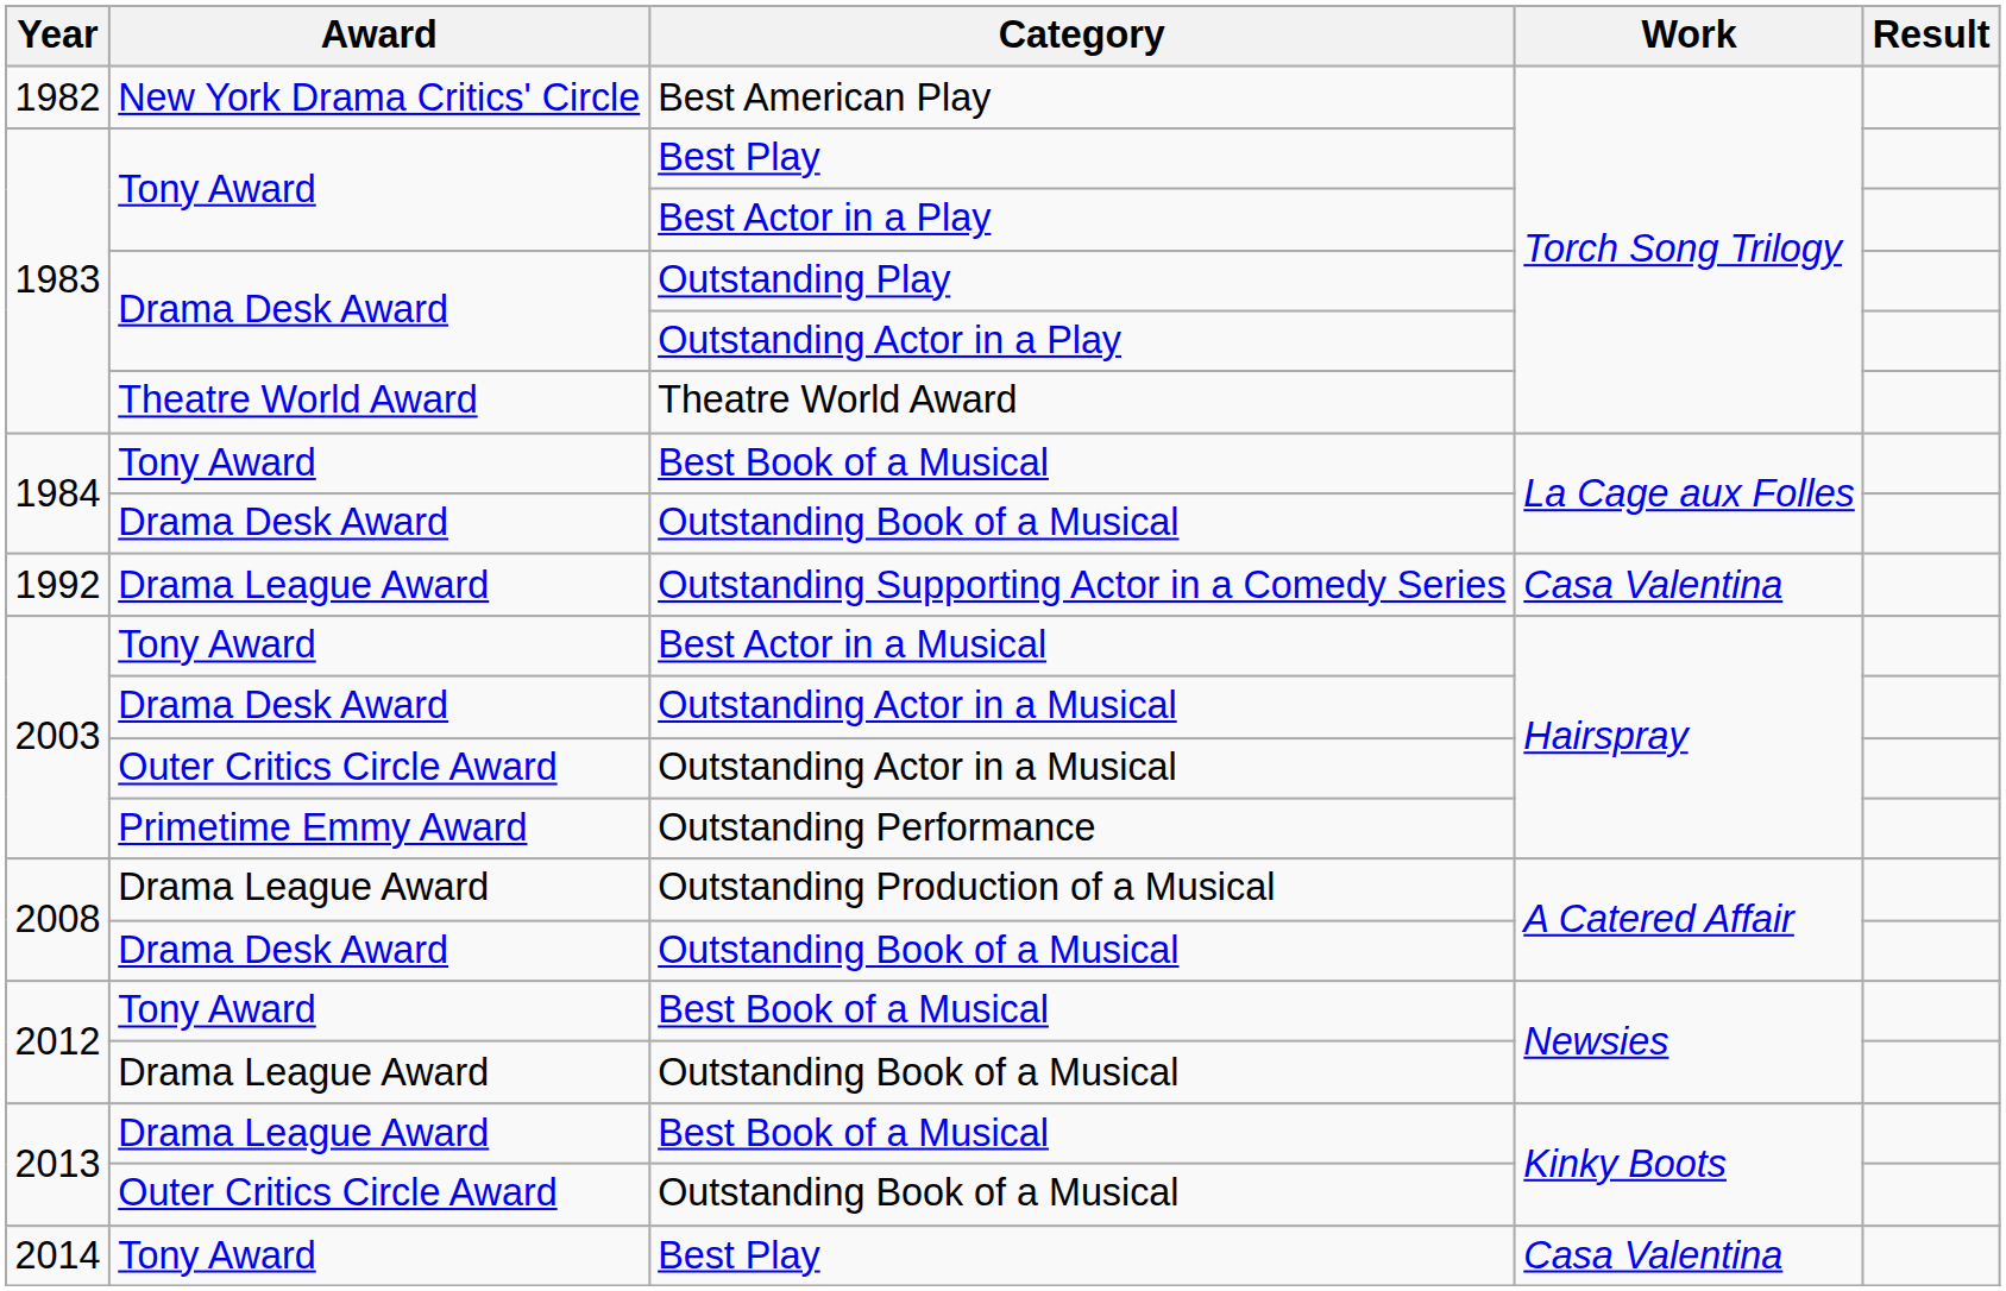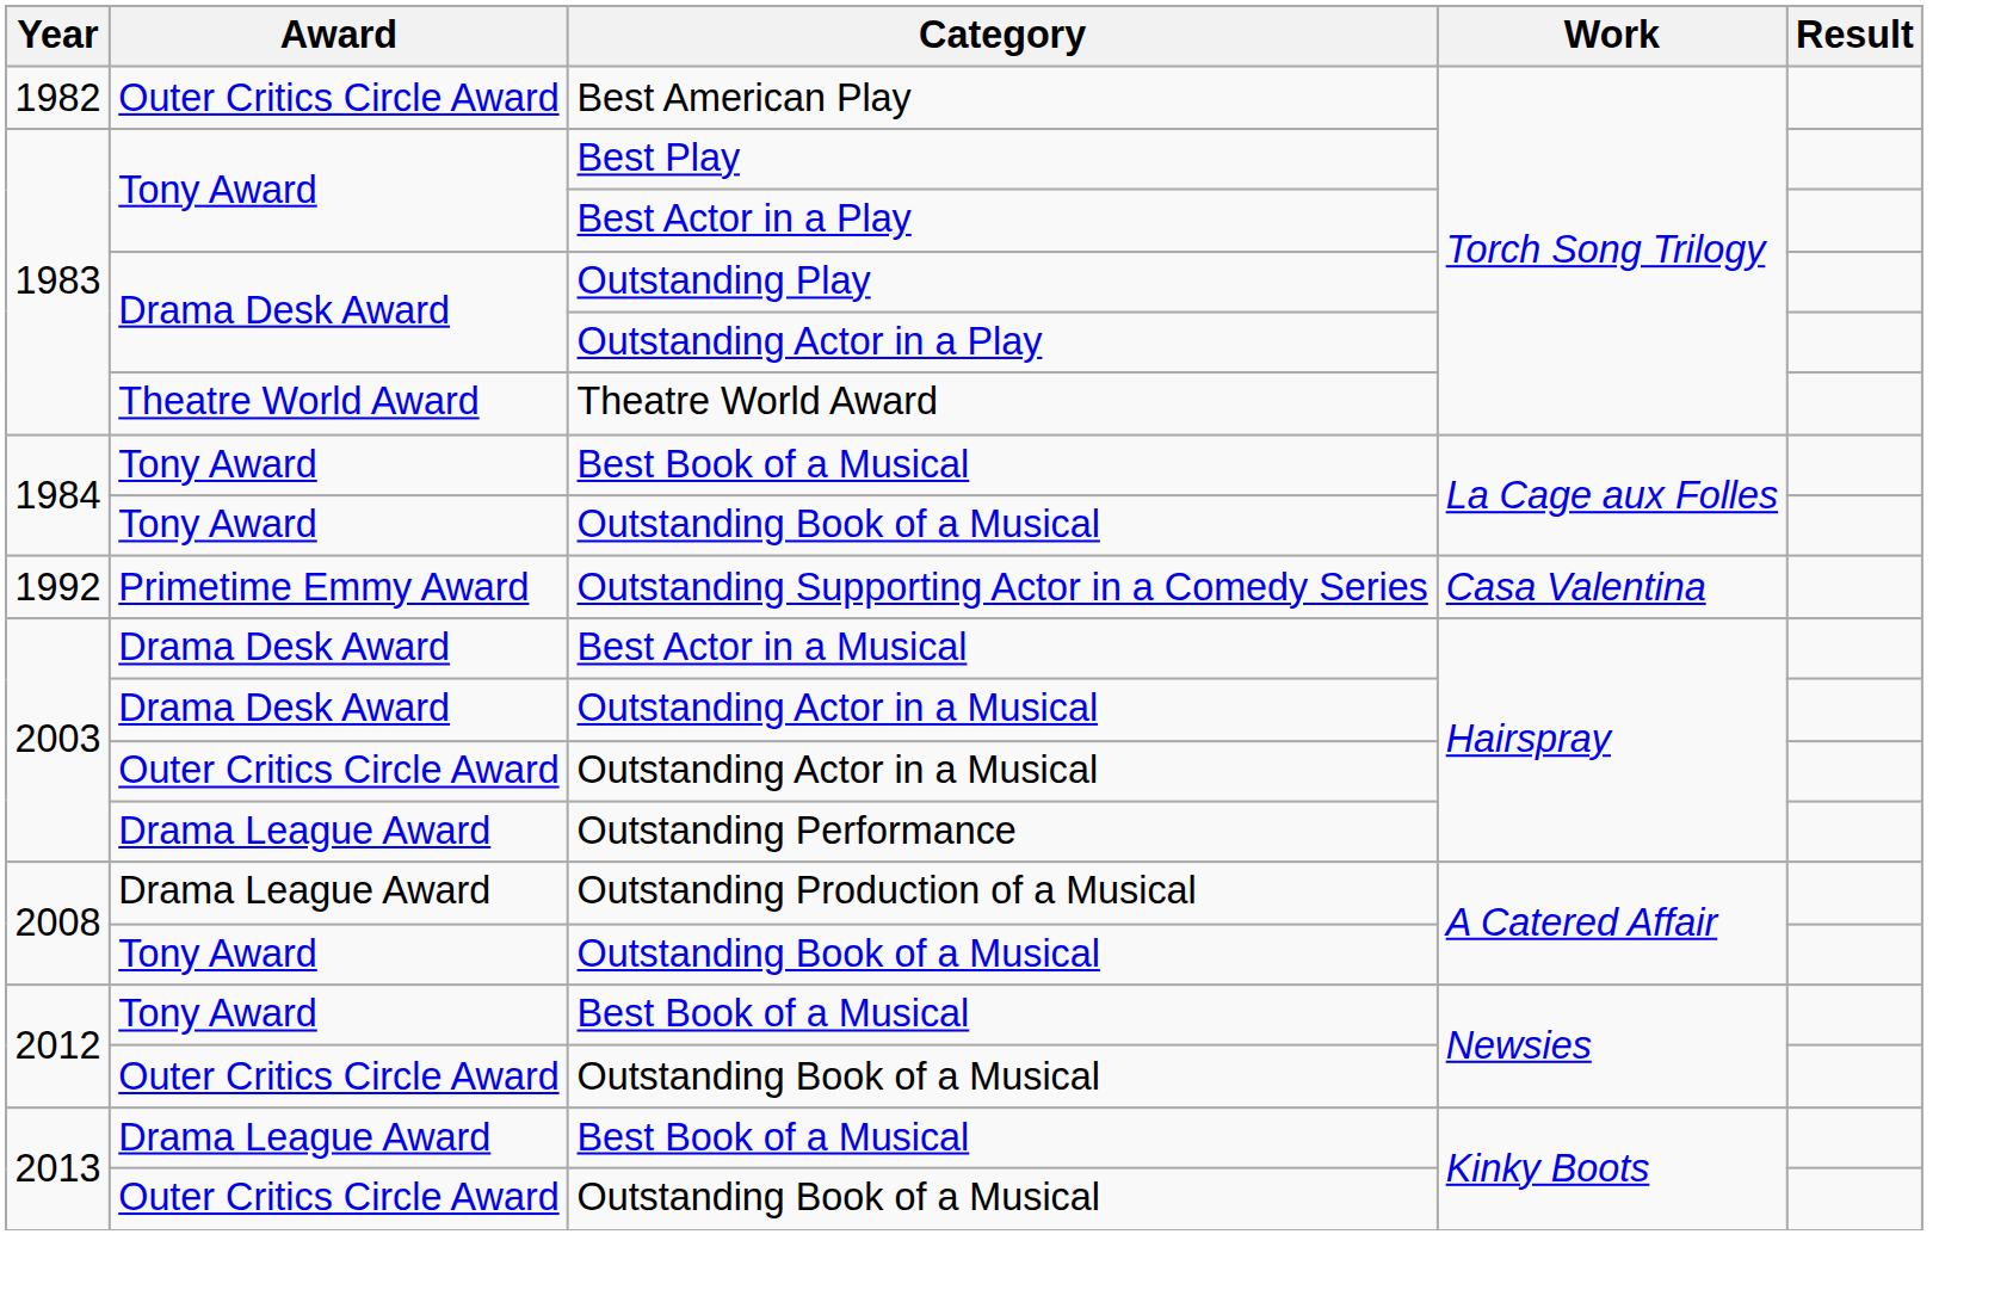 <table class="wikitable sortable">
 <tr>
 <th>Year</th>
 <th>Award</th>
 <th>Category</th>
 <th>Work</th>
 <th>Result</th>
 </tr>
 <tr>
 <td>1982</td>
-<td><a href='#'>New York Drama Critics' Circle</a></td>
+<td><a href='#'>Outer Critics Circle Award</a></td>
 <td>Best American Play</td>
 <td rowspan=6><em><a href='#'>Torch Song Trilogy</a></em></td>
 <td></td>
 </tr>
 <tr>
 <td rowspan=5>1983</td>
 <td rowspan=2><a href='#'>Tony Award</a></td>
 <td><a href='#'>Best Play</a></td>
 <td></td>
 </tr>
 <tr>
 <td><a href='#'>Best Actor in a Play</a></td>
 <td></td>
 </tr>
 <tr>
 <td rowspan=2><a href='#'>Drama Desk Award</a></td>
 <td><a href='#'>Outstanding Play</a></td>
 <td></td>
 </tr>
 <tr>
 <td><a href='#'>Outstanding Actor in a Play</a></td>
 <td></td>
 </tr>
 <tr>
 <td><a href='#'>Theatre World Award</a></td>
 <td>Theatre World Award</td>
 <td></td>
 </tr>
 <tr>
 <td rowspan=2>1984</td>
 <td><a href='#'>Tony Award</a></td>
 <td><a href='#'>Best Book of a Musical</a></td>
 <td rowspan=2><em><a href='#'>La Cage aux Folles</a></em></td>
 <td></td>
 </tr>
 <tr>
-<td><a href='#'>Drama Desk Award</a></td>
+<td><a href='#'>Tony Award</a></td>
 <td><a href='#'>Outstanding Book of a Musical</a></td>
 <td></td>
 </tr>
 <tr>
 <td>1992</td>
-<td><a href='#'>Drama League Award</a></td>
+<td><a href='#'>Primetime Emmy Award</a></td>
 <td><a href='#'>Outstanding Supporting Actor in a Comedy Series</a></td>
 <td><em><a href='#'>Casa Valentina</a></em></td>
 <td></td>
 </tr>
 <tr>
 <td rowspan=4>2003</td>
-<td><a href='#'>Tony Award</a></td>
+<td><a href='#'>Drama Desk Award</a></td>
 <td><a href='#'>Best Actor in a Musical</a></td>
 <td rowspan=4><em><a href='#'>Hairspray</a></em></td>
 <td></td>
 </tr>
 <tr>
 <td><a href='#'>Drama Desk Award</a></td>
 <td><a href='#'>Outstanding Actor in a Musical</a></td>
 <td></td>
 </tr>
 <tr>
 <td><a href='#'>Outer Critics Circle Award</a></td>
 <td>Outstanding Actor in a Musical</td>
 <td></td>
 </tr>
 <tr>
-<td><a href='#'>Primetime Emmy Award</a></td>
+<td><a href='#'>Drama League Award</a></td>
 <td>Outstanding Performance</td>
 <td></td>
 </tr>
 <tr>
 <td rowspan="2">2008</td>
 <td>Drama League Award</td>
 <td>Outstanding Production of a Musical</td>
 <td rowspan="2"><em><a href='#'>A Catered Affair</a></em></td>
 <td></td>
 </tr>
 <tr>
-<td><a href='#'>Drama Desk Award</a></td>
+<td><a href='#'>Tony Award</a></td>
 <td><a href='#'>Outstanding Book of a Musical</a></td>
 <td></td>
 </tr>
 <tr>
 <td rowspan=2>2012</td>
 <td><a href='#'>Tony Award</a></td>
 <td><a href='#'>Best Book of a Musical</a></td>
 <td rowspan=2><em><a href='#'>Newsies</a></em></td>
 <td></td>
 </tr>
 <tr>
-<td>Drama League Award</td>
+<td><a href='#'>Outer Critics Circle Award</a></td>
 <td>Outstanding Book of a Musical</td>
 <td></td>
 </tr>
 <tr>
 <td rowspan=2>2013</td>
 <td><a href='#'>Drama League Award</a></td>
 <td><a href='#'>Best Book of a Musical</a></td>
 <td rowspan=2><em><a href='#'>Kinky Boots</a></em></td>
 <td></td>
 </tr>
 <tr>
 <td><a href='#'>Outer Critics Circle Award</a></td>
 <td>Outstanding Book of a Musical</td>
 <td></td>
 </tr>
 <tr>
-<td>2014</td>
-<td><a href='#'>Tony Award</a></td>
-<td><a href='#'>Best Play</a></td>
-<td><em><a href='#'>Casa Valentina</a></em></td>
-<td></td>
-</tr>
-<tr>
 </tr>
 </table>
